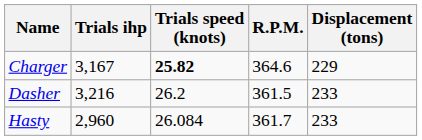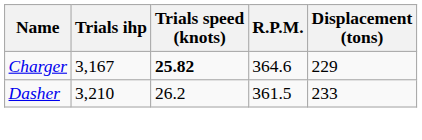 <table class="wikitable">
 <tr>
 <th>Name</th>
 <th>Trials ihp</th>
 <th>Trials speed<br>(knots)</th>
 <th>R.P.M.</th>
 <th>Displacement <br> (tons)</th>
 </tr>
 <tr>
 <td><a href='#'><em>Charger</em></a></td>
 <td>3,167</td>
 <td><strong>25.82</strong></td>
 <td>364.6</td>
 <td>229</td>
 </tr>
 <tr>
 <td><a href='#'><em>Dasher</em></a></td>
-<td>3,216</td>
+<td>3,210</td>
 <td>26.2</td>
 <td>361.5</td>
 <td>233</td>
 </tr>
-<tr>
-<td><a href='#'><em>Hasty</em></a></td>
-<td>2,960</td>
-<td>26.084</td>
-<td>361.7</td>
-<td>233</td>
-</tr>
 </table>
